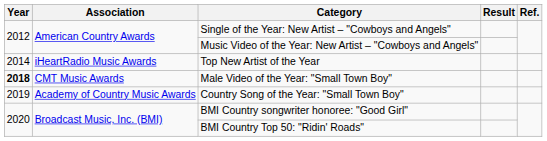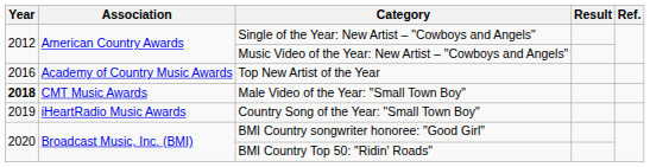 <table class="wikitable">
 <tr>
 <th>Year</th>
 <th>Association</th>
 <th>Category</th>
 <th>Result</th>
 <th>Ref.</th>
 </tr>
 <tr>
 <td rowspan="2">2012</td>
 <td rowspan="2"><a href='#'>American Country Awards</a></td>
 <td>Single of the Year: New Artist – "Cowboys and Angels"</td>
 <td></td>
 <td rowspan="2"></td>
 </tr>
 <tr>
 <td>Music Video of the Year: New Artist – "Cowboys and Angels"</td>
 <td></td>
 </tr>
 <tr>
-<td>2014</td>
-<td><a href='#'>iHeartRadio Music Awards</a></td>
+<td>2016</td>
+<td><a href='#'>Academy of Country Music Awards</a></td>
 <td>Top New Artist of the Year</td>
 <td></td>
 <td></td>
 </tr>
 <tr>
 <td><strong>2018</strong></td>
 <td><a href='#'>CMT Music Awards</a></td>
 <td>Male Video of the Year: "Small Town Boy"</td>
 <td></td>
 <td></td>
 </tr>
 <tr>
 <td>2019</td>
-<td><a href='#'>Academy of Country Music Awards</a></td>
+<td><a href='#'>iHeartRadio Music Awards</a></td>
 <td>Country Song of the Year: "Small Town Boy"</td>
 <td></td>
 <td></td>
 </tr>
 <tr>
 <td rowspan="2">2020</td>
 <td rowspan="2"><a href='#'>Broadcast Music, Inc. (BMI)</a></td>
 <td>BMI Country songwriter honoree: "Good Girl"</td>
 <td></td>
 <td rowspan="2"></td>
 </tr>
 <tr>
 <td>BMI Country Top 50: "Ridin' Roads"</td>
 <td></td>
 </tr>
 </table>
